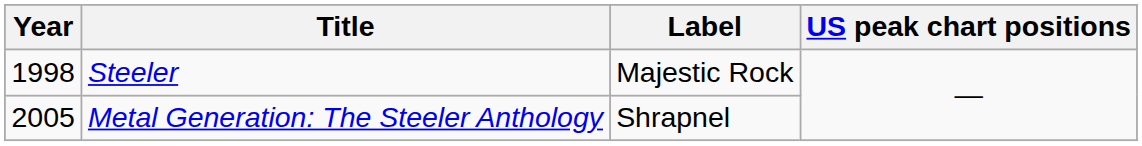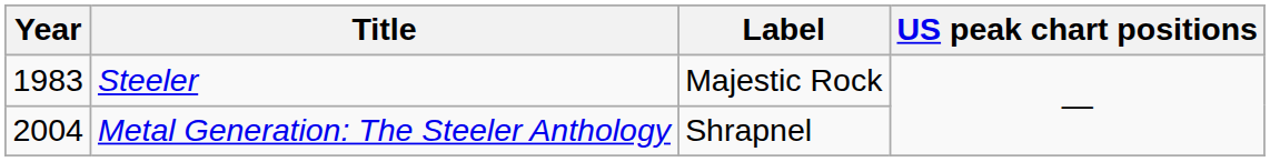 <table class="wikitable">
 <tr>
 <th>Year</th>
 <th>Title</th>
 <th>Label</th>
 <th><a href='#'>US</a> peak chart positions</th>
 </tr>
 <tr>
-<td>1998</td>
+<td>1983</td>
 <td><em><a href='#'>Steeler</a></em></td>
 <td>Majestic Rock</td>
 <td rowspan="2" style="text-align:center;">—</td>
 </tr>
 <tr>
-<td>2005</td>
+<td>2004</td>
 <td><em><a href='#'>Metal Generation: The Steeler Anthology</a></em></td>
 <td>Shrapnel</td>
 </tr>
 </table>
